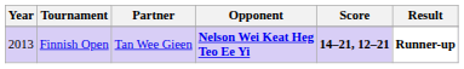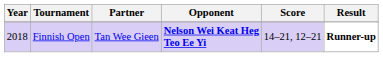 <table class="sortable wikitable" style="font-size: 90%;">
 <tr>
 <th>Year</th>
 <th>Tournament</th>
 <th>Partner</th>
 <th>Opponent</th>
 <th>Score</th>
 <th>Result</th>
 </tr>
 <tr>
 </tr>
 <tr style="background:#D8CEF6">
-<td align="center">2013</td>
+<td align="center">2018</td>
 <td align="left"><a href='#'>Finnish Open</a></td>
 <td align="left"> <a href='#'>Tan Wee Gieen</a></td>
 <td align="left"><strong> <a href='#'>Nelson Wei Keat Heg</a><br> <a href='#'>Teo Ee Yi</a></strong></td>
-<td align="left"><strong>14–21, 12–21</strong></td>
+<td align="left">14–21, 12–21</td>
 <td style="text-align:left; background:white"> <strong>Runner-up</strong></td>
 </tr>
 </table>
